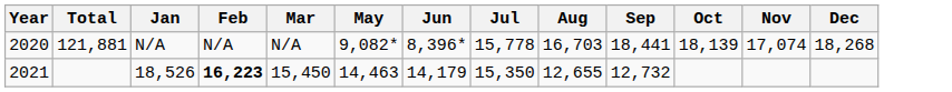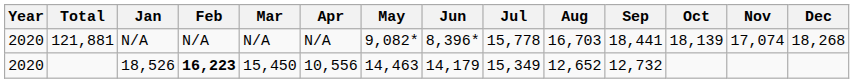 <table class="wikitable">
 <tr>
 <th>Year</th>
 <th>Total</th>
 <th>Jan</th>
 <th>Feb</th>
 <th>Mar</th>
+<th>Apr</th>
 <th>May</th>
 <th>Jun</th>
 <th>Jul</th>
 <th>Aug</th>
 <th>Sep</th>
 <th>Oct</th>
 <th>Nov</th>
 <th>Dec</th>
 </tr>
 <tr>
 <td>2020</td>
 <td>121,881</td>
 <td>N/A</td>
 <td>N/A</td>
 <td>N/A</td>
+<td>N/A</td>
 <td>9,082*</td>
 <td>8,396*</td>
 <td>15,778</td>
 <td>16,703</td>
 <td>18,441</td>
 <td>18,139</td>
 <td>17,074</td>
 <td>18,268</td>
 </tr>
 <tr>
-<td>2021</td>
+<td>2020</td>
 <td></td>
 <td>18,526</td>
 <td><strong>16,223</strong></td>
 <td>15,450</td>
+<td>10,556</td>
 <td>14,463</td>
 <td>14,179</td>
-<td>15,350</td>
-<td>12,655</td>
+<td>15,349</td>
+<td>12,652</td>
 <td>12,732</td>
 <td></td>
 <td></td>
 <td></td>
 </tr>
 </table>
